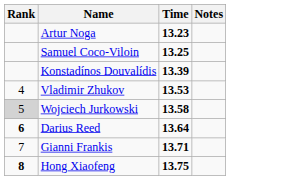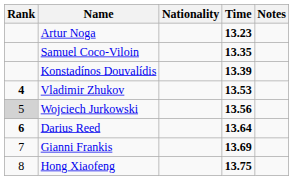 <table class="wikitable sortable" style="text-align:center">
 <tr>
 <th>Rank</th>
 <th>Name</th>
+<th>Nationality</th>
 <th>Time</th>
 <th>Notes</th>
 </tr>
 <tr>
 <td></td>
 <td align=left><a href='#'>Artur Noga</a></td>
+<td align=left></td>
 <td><strong>13.23</strong></td>
 <td></td>
 </tr>
 <tr>
 <td></td>
 <td align=left><a href='#'>Samuel Coco-Viloin</a></td>
-<td><strong>13.25</strong></td>
+<td align=left></td>
+<td><strong>13.35</strong></td>
 <td></td>
 </tr>
 <tr>
 <td></td>
 <td align=left><a href='#'>Konstadínos Douvalídis</a></td>
+<td align=left></td>
 <td><strong>13.39</strong></td>
 <td></td>
 </tr>
 <tr>
-<td>4</td>
+<td><strong>4</strong></td>
 <td align=left><a href='#'>Vladimir Zhukov</a></td>
+<td align=left></td>
 <td><strong>13.53</strong></td>
 <td></td>
 </tr>
 <tr>
 <td style="background: lightgrey;">5</td>
 <td align=left><a href='#'>Wojciech Jurkowski</a></td>
-<td><strong>13.58</strong></td>
+<td align=left></td>
+<td><strong>13.56</strong></td>
 <td></td>
 </tr>
 <tr>
 <td><strong>6</strong></td>
 <td align=left><a href='#'>Darius Reed</a></td>
+<td align=left></td>
 <td><strong>13.64</strong></td>
 <td></td>
 </tr>
 <tr>
 <td>7</td>
 <td align=left><a href='#'>Gianni Frankis</a></td>
-<td><strong>13.71</strong></td>
+<td align=left></td>
+<td><strong>13.69</strong></td>
 <td></td>
 </tr>
 <tr>
-<td><strong>8</strong></td>
+<td>8</td>
 <td align=left><a href='#'>Hong Xiaofeng</a></td>
+<td align=left></td>
 <td><strong>13.75</strong></td>
 <td></td>
 </tr>
 </table>
